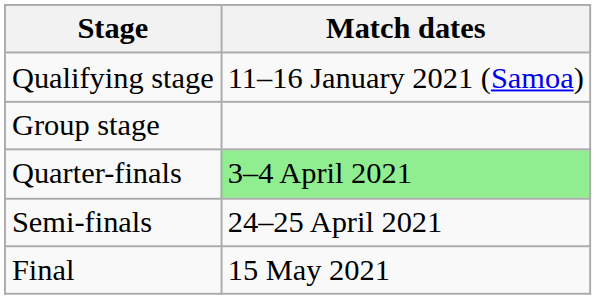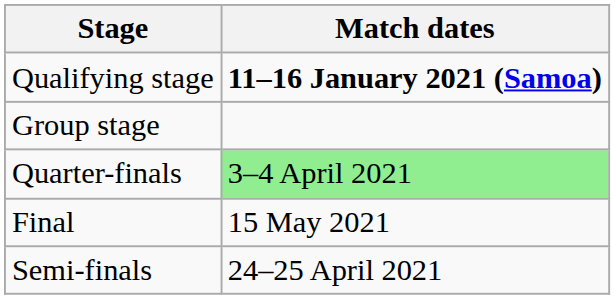 <table class="wikitable mw-collapsible mw-collapsed">
 <tr>
 <th>Stage</th>
 <th>Match dates</th>
 </tr>
 <tr>
 <td>Qualifying stage</td>
-<td>11–16 January 2021 (<a href='#'>Samoa</a>)</td>
+<td><strong>11–16 January 2021 (<a href='#'>Samoa</a>)</strong></td>
 </tr>
 <tr>
 <td>Group stage</td>
 <td></td>
 </tr>
 <tr>
 <td>Quarter-finals</td>
 <td style="background: lightgreen;">3–4 April 2021</td>
 </tr>
 <tr>
+<td>Final</td>
+<td>15 May 2021</td>
+</tr>
+<tr>
 <td>Semi-finals</td>
 <td>24–25 April 2021</td>
 </tr>
-<tr>
-<td>Final</td>
-<td>15 May 2021</td>
-</tr>
 </table>
